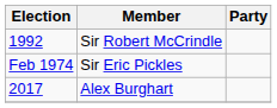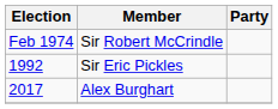 <table class="wikitable">
 <tr>
 <th>Election</th>
 <th>Member</th>
 <th colspan="2">Party</th>
 </tr>
 <tr>
-<td><a href='#'>1992</a></td>
+<td><a href='#'>Feb 1974</a></td>
 <td>Sir <a href='#'>Robert McCrindle</a></td>
 <td></td>
 </tr>
 <tr>
-<td><a href='#'>Feb 1974</a></td>
+<td><a href='#'>1992</a></td>
 <td>Sir <a href='#'>Eric Pickles</a></td>
 <td></td>
 </tr>
 <tr>
 <td><a href='#'>2017</a></td>
 <td><a href='#'>Alex Burghart</a></td>
 <td></td>
 </tr>
 <tr>
 </tr>
 </table>
